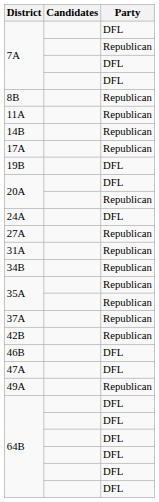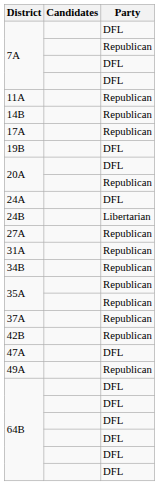 <table class="wikitable">
 <tr>
 <th>District</th>
 <th>Candidates</th>
 <th>Party</th>
 </tr>
 <tr>
 <td rowspan="4">7A</td>
 <td></td>
 <td>DFL</td>
 </tr>
 <tr>
 <td></td>
 <td>Republican</td>
 </tr>
 <tr>
 <td></td>
 <td>DFL</td>
 </tr>
 <tr>
 <td></td>
 <td>DFL</td>
-</tr>
-<tr>
-<td>8B</td>
-<td></td>
-<td>Republican</td>
 </tr>
 <tr>
 <td>11A</td>
 <td></td>
 <td>Republican</td>
 </tr>
 <tr>
 <td>14B</td>
 <td></td>
 <td>Republican</td>
 </tr>
 <tr>
 <td>17A</td>
 <td></td>
 <td>Republican</td>
 </tr>
 <tr>
 <td>19B</td>
 <td></td>
 <td>DFL</td>
 </tr>
 <tr>
 <td rowspan="2">20A</td>
 <td></td>
 <td>DFL</td>
 </tr>
 <tr>
 <td></td>
 <td>Republican</td>
 </tr>
 <tr>
 <td>24A</td>
 <td></td>
 <td>DFL</td>
 </tr>
 <tr>
+<td>24B</td>
+<td></td>
+<td>Libertarian</td>
+</tr>
+<tr>
 <td>27A</td>
 <td></td>
 <td>Republican</td>
 </tr>
 <tr>
 <td>31A</td>
 <td></td>
 <td>Republican</td>
 </tr>
 <tr>
 <td>34B</td>
 <td></td>
 <td>Republican</td>
 </tr>
 <tr>
 <td rowspan="2">35A</td>
 <td></td>
 <td>Republican</td>
 </tr>
 <tr>
 <td></td>
 <td>Republican</td>
 </tr>
 <tr>
 <td>37A</td>
 <td></td>
 <td>Republican</td>
 </tr>
 <tr>
 <td>42B</td>
 <td></td>
 <td>Republican</td>
-</tr>
-<tr>
-<td>46B</td>
-<td></td>
-<td>DFL</td>
 </tr>
 <tr>
 <td>47A</td>
 <td></td>
 <td>DFL</td>
 </tr>
 <tr>
 <td>49A</td>
 <td></td>
 <td>Republican</td>
 </tr>
 <tr>
 <td rowspan="6">64B</td>
 <td></td>
 <td>DFL</td>
 </tr>
 <tr>
 <td></td>
 <td>DFL</td>
 </tr>
 <tr>
 <td></td>
 <td>DFL</td>
 </tr>
 <tr>
 <td></td>
 <td>DFL</td>
 </tr>
 <tr>
 <td></td>
 <td>DFL</td>
 </tr>
 <tr>
 <td></td>
 <td>DFL</td>
 </tr>
 </table>
